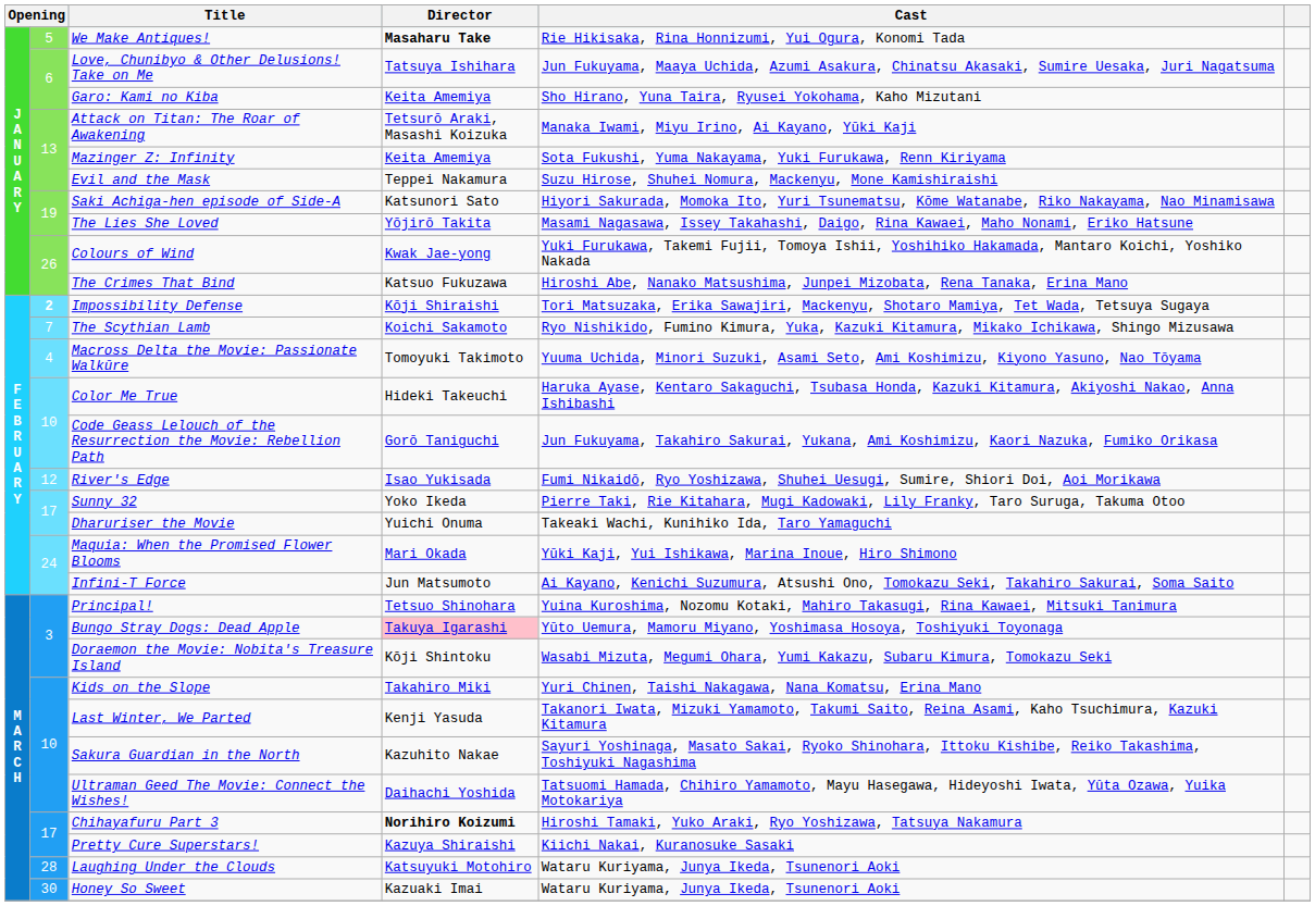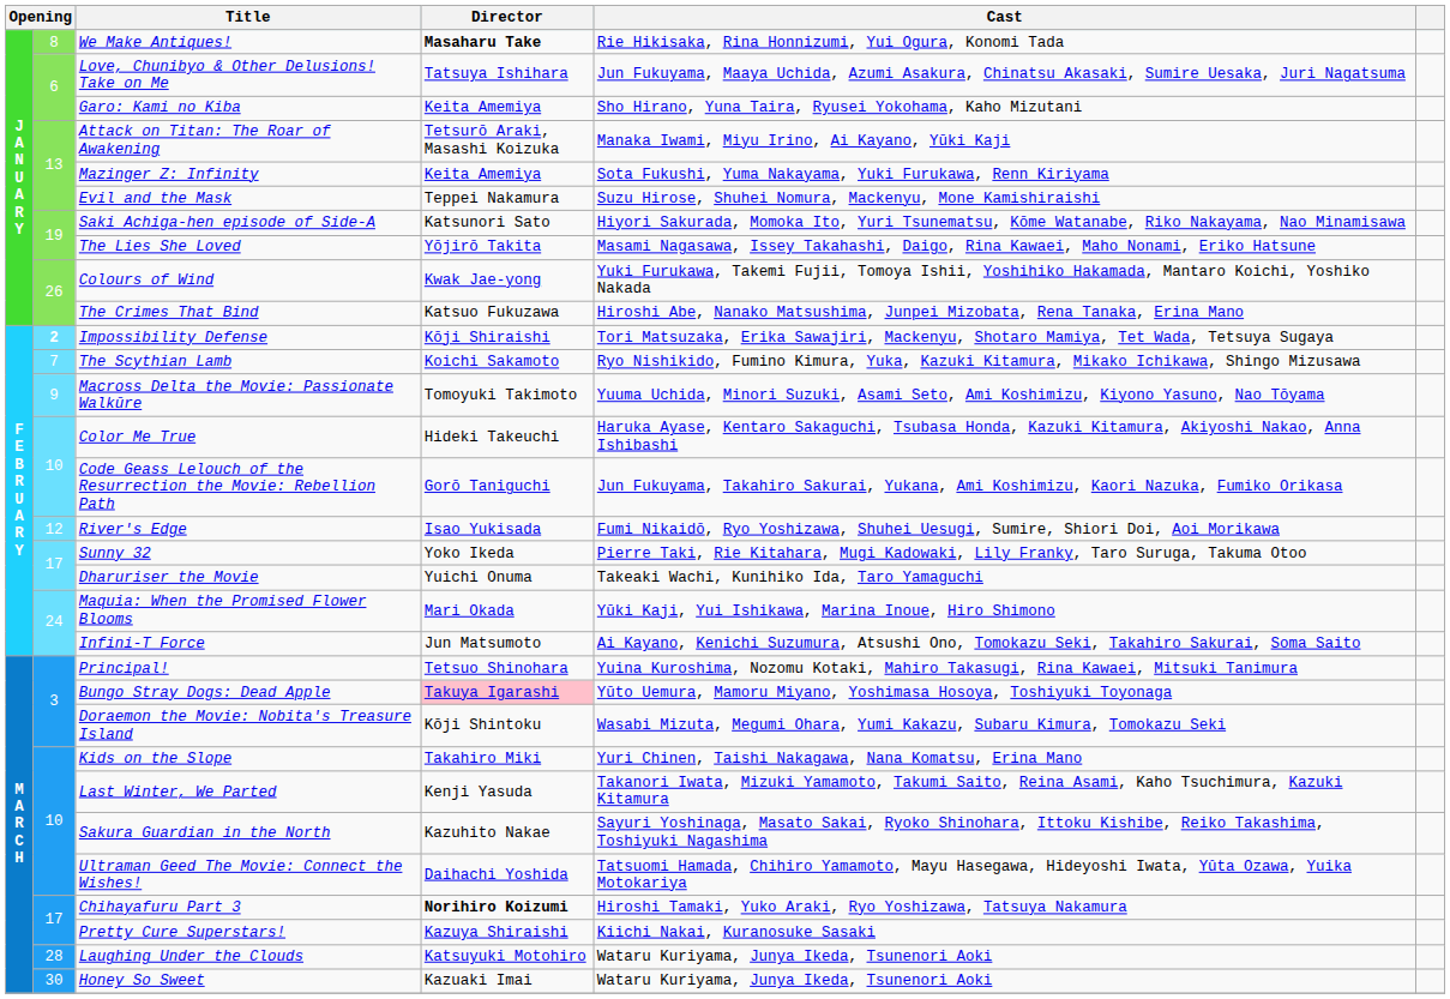 <table class="wikitable">
 <tr style="background:#b0e0e6; text-align:center;">
 <th colspan="2">Opening</th>
 <th style="width:24%;">Title</th>
 <th style="width:12%">Director</th>
 <th>Cast</th>
 <th style="width:2%;"></th>
 </tr>
 <tr>
 <th rowspan="10" style="text-align:center; background:#43DC31; color:white;">J<br>A<br>N<br>U<br>A<br>R<br>Y</th>
-<td rowspan="1" style="text-align:center; background:#88E35B; color:white;">5</td>
+<td rowspan="1" style="text-align:center; background:#88E35B; color:white;">8</td>
 <td><em><a href='#'>We Make Antiques!</a></em></td>
 <td><strong>Masaharu Take</strong></td>
 <td><a href='#'>Rie Hikisaka</a>, <a href='#'>Rina Honnizumi</a>, <a href='#'>Yui Ogura</a>, Konomi Tada</td>
 <td></td>
 </tr>
 <tr>
 <td rowspan="2" style="text-align:center; background:#88E35B; color:white;">6</td>
 <td><em><a href='#'>Love, Chunibyo & Other Delusions! Take on Me</a></em></td>
 <td><a href='#'>Tatsuya Ishihara</a></td>
 <td><a href='#'>Jun Fukuyama</a>, <a href='#'>Maaya Uchida</a>, <a href='#'>Azumi Asakura</a>, <a href='#'>Chinatsu Akasaki</a>, <a href='#'>Sumire Uesaka</a>, <a href='#'>Juri Nagatsuma</a></td>
 <td></td>
 </tr>
 <tr>
 <td><em><a href='#'>Garo: Kami no Kiba</a></em></td>
 <td><a href='#'>Keita Amemiya</a></td>
 <td><a href='#'>Sho Hirano</a>, <a href='#'>Yuna Taira</a>, <a href='#'>Ryusei Yokohama</a>, Kaho Mizutani</td>
 <td></td>
 </tr>
 <tr>
 <td rowspan="3" style="text-align:center; background:#88E35B; color:white;">13</td>
 <td><em><a href='#'>Attack on Titan: The Roar of Awakening</a></em></td>
 <td><a href='#'>Tetsurō Araki</a>, Masashi Koizuka</td>
 <td><a href='#'>Manaka Iwami</a>, <a href='#'>Miyu Irino</a>, <a href='#'>Ai Kayano</a>, <a href='#'>Yūki Kaji</a></td>
 <td></td>
 </tr>
 <tr>
 <td><em><a href='#'>Mazinger Z: Infinity</a></em></td>
 <td><a href='#'>Keita Amemiya</a></td>
 <td><a href='#'>Sota Fukushi</a>, <a href='#'>Yuma Nakayama</a>, <a href='#'>Yuki Furukawa</a>, <a href='#'>Renn Kiriyama</a></td>
 <td></td>
 </tr>
 <tr>
 <td><em><a href='#'>Evil and the Mask</a></em></td>
 <td>Teppei Nakamura</td>
 <td><a href='#'>Suzu Hirose</a>, <a href='#'>Shuhei Nomura</a>, <a href='#'>Mackenyu</a>, <a href='#'>Mone Kamishiraishi</a></td>
 <td></td>
 </tr>
 <tr>
 <td rowspan="2" style="text-align:center; background:#88E35B; color:white;">19</td>
 <td><em><a href='#'>Saki Achiga-hen episode of Side-A</a></em></td>
 <td>Katsunori Sato</td>
 <td><a href='#'>Hiyori Sakurada</a>, <a href='#'>Momoka Ito</a>, <a href='#'>Yuri Tsunematsu</a>, <a href='#'>Kōme Watanabe</a>, <a href='#'>Riko Nakayama</a>, <a href='#'>Nao Minamisawa</a></td>
 <td></td>
 </tr>
 <tr>
 <td><em><a href='#'>The Lies She Loved</a></em></td>
 <td><a href='#'>Yōjirō Takita</a></td>
 <td><a href='#'>Masami Nagasawa</a>, <a href='#'>Issey Takahashi</a>, <a href='#'>Daigo</a>, <a href='#'>Rina Kawaei</a>, <a href='#'>Maho Nonami</a>, <a href='#'>Eriko Hatsune</a></td>
 <td></td>
 </tr>
 <tr>
 <td rowspan="2" style="text-align:center; background:#88E35B; color:white;">26</td>
 <td><em><a href='#'>Colours of Wind</a></em></td>
 <td><a href='#'>Kwak Jae-yong</a></td>
 <td><a href='#'>Yuki Furukawa</a>, Takemi Fujii, Tomoya Ishii, <a href='#'>Yoshihiko Hakamada</a>, Mantaro Koichi, Yoshiko Nakada</td>
 <td></td>
 </tr>
 <tr>
 <td><em><a href='#'>The Crimes That Bind</a></em></td>
 <td>Katsuo Fukuzawa</td>
 <td><a href='#'>Hiroshi Abe</a>, <a href='#'>Nanako Matsushima</a>, <a href='#'>Junpei Mizobata</a>, <a href='#'>Rena Tanaka</a>, <a href='#'>Erina Mano</a></td>
 <td></td>
 </tr>
 <tr>
 <th rowspan="10" style="text-align:center; background:#1FD1FD; color:white;">F<br>E<br>B<br>R<br>U<br>A<br>R<br>Y</th>
 <td rowspan="1" style="text-align:center; background:#6BE0FE; color:white;"><strong>2</strong></td>
 <td><em><a href='#'>Impossibility Defense</a></em></td>
 <td><a href='#'>Kōji Shiraishi</a></td>
 <td><a href='#'>Tori Matsuzaka</a>, <a href='#'>Erika Sawajiri</a>, <a href='#'>Mackenyu</a>, <a href='#'>Shotaro Mamiya</a>, <a href='#'>Tet Wada</a>, Tetsuya Sugaya</td>
 <td></td>
 </tr>
 <tr>
 <td rowspan="1" style="text-align:center; background:#6BE0FE; color:white;">7</td>
 <td><em><a href='#'>The Scythian Lamb</a></em></td>
 <td><a href='#'>Koichi Sakamoto</a></td>
 <td><a href='#'>Ryo Nishikido</a>, Fumino Kimura, <a href='#'>Yuka</a>, <a href='#'>Kazuki Kitamura</a>, <a href='#'>Mikako Ichikawa</a>, Shingo Mizusawa</td>
 <td></td>
 </tr>
 <tr>
-<td rowspan="1" style="text-align:center; background:#6BE0FE; color:white;">4</td>
+<td rowspan="1" style="text-align:center; background:#6BE0FE; color:white;">9</td>
 <td><em><a href='#'>Macross Delta the Movie: Passionate Walkūre</a></em></td>
 <td>Tomoyuki Takimoto</td>
 <td><a href='#'>Yuuma Uchida</a>, <a href='#'>Minori Suzuki</a>, <a href='#'>Asami Seto</a>, <a href='#'>Ami Koshimizu</a>, <a href='#'>Kiyono Yasuno</a>, <a href='#'>Nao Tōyama</a></td>
 <td></td>
 </tr>
 <tr>
 <td rowspan="2" style="text-align:center; background:#6BE0FE; color:white;">10</td>
 <td><em><a href='#'>Color Me True</a></em></td>
 <td>Hideki Takeuchi</td>
 <td><a href='#'>Haruka Ayase</a>, <a href='#'>Kentaro Sakaguchi</a>, <a href='#'>Tsubasa Honda</a>, <a href='#'>Kazuki Kitamura</a>, <a href='#'>Akiyoshi Nakao</a>, <a href='#'>Anna Ishibashi</a></td>
 <td></td>
 </tr>
 <tr>
 <td><em><a href='#'>Code Geass Lelouch of the Resurrection the Movie: Rebellion Path</a></em></td>
 <td><a href='#'>Gorō Taniguchi</a></td>
 <td><a href='#'>Jun Fukuyama</a>, <a href='#'>Takahiro Sakurai</a>, <a href='#'>Yukana</a>, <a href='#'>Ami Koshimizu</a>, <a href='#'>Kaori Nazuka</a>, <a href='#'>Fumiko Orikasa</a></td>
 <td></td>
 </tr>
 <tr>
 <td rowspan="1" style="text-align:center; background:#6BE0FE; color:white;">12</td>
 <td><em><a href='#'>River's Edge</a></em></td>
 <td><a href='#'>Isao Yukisada</a></td>
 <td><a href='#'>Fumi Nikaidō</a>, <a href='#'>Ryo Yoshizawa</a>, <a href='#'>Shuhei Uesugi</a>, Sumire, Shiori Doi, <a href='#'>Aoi Morikawa</a></td>
 <td></td>
 </tr>
 <tr>
 <td rowspan="2" style="text-align:center; background:#6BE0FE; color:white;">17</td>
 <td><em><a href='#'>Sunny 32</a></em></td>
 <td>Yoko Ikeda</td>
 <td><a href='#'>Pierre Taki</a>, <a href='#'>Rie Kitahara</a>, <a href='#'>Mugi Kadowaki</a>, <a href='#'>Lily Franky</a>, Taro Suruga, Takuma Otoo</td>
 <td></td>
 </tr>
 <tr>
 <td><em><a href='#'>Dharuriser the Movie</a></em></td>
 <td>Yuichi Onuma</td>
 <td>Takeaki Wachi, Kunihiko Ida, <a href='#'>Taro Yamaguchi</a></td>
 <td></td>
 </tr>
 <tr>
 <td rowspan="2" style="text-align:center; background:#6BE0FE; color:white;">24</td>
 <td><em><a href='#'>Maquia: When the Promised Flower Blooms</a></em></td>
 <td><a href='#'>Mari Okada</a></td>
 <td><a href='#'>Yūki Kaji</a>, <a href='#'>Yui Ishikawa</a>, <a href='#'>Marina Inoue</a>, <a href='#'>Hiro Shimono</a></td>
 <td></td>
 </tr>
 <tr>
 <td><em><a href='#'>Infini-T Force</a></em></td>
 <td>Jun Matsumoto</td>
 <td><a href='#'>Ai Kayano</a>, <a href='#'>Kenichi Suzumura</a>, Atsushi Ono, <a href='#'>Tomokazu Seki</a>, <a href='#'>Takahiro Sakurai</a>, <a href='#'>Soma Saito</a></td>
 <td></td>
 </tr>
 <tr>
 <th rowspan="11" style="text-align:center; background:#0A7CCB; color:white;">M<br>A<br>R<br>C<br>H</th>
 <td rowspan="3" style="text-align:center; background:#219FF3; color:white;">3</td>
 <td><em><a href='#'>Principal!</a></em></td>
 <td><a href='#'>Tetsuo Shinohara</a></td>
 <td><a href='#'>Yuina Kuroshima</a>, Nozomu Kotaki, <a href='#'>Mahiro Takasugi</a>, <a href='#'>Rina Kawaei</a>, <a href='#'>Mitsuki Tanimura</a></td>
 <td></td>
 </tr>
 <tr>
 <td><em><a href='#'>Bungo Stray Dogs: Dead Apple</a></em></td>
 <td style="background: pink;"><a href='#'>Takuya Igarashi</a></td>
 <td><a href='#'>Yūto Uemura</a>, <a href='#'>Mamoru Miyano</a>, <a href='#'>Yoshimasa Hosoya</a>, <a href='#'>Toshiyuki Toyonaga</a></td>
 <td></td>
 </tr>
 <tr>
 <td><em><a href='#'>Doraemon the Movie: Nobita's Treasure Island</a></em></td>
 <td>Kōji Shintoku</td>
 <td><a href='#'>Wasabi Mizuta</a>, <a href='#'>Megumi Ohara</a>, <a href='#'>Yumi Kakazu</a>, <a href='#'>Subaru Kimura</a>, <a href='#'>Tomokazu Seki</a></td>
 <td></td>
 </tr>
 <tr>
 <td rowspan="4" style="text-align:center; background:#219FF3; color:white;">10</td>
 <td><em><a href='#'>Kids on the Slope</a></em></td>
 <td><a href='#'>Takahiro Miki</a></td>
 <td><a href='#'>Yuri Chinen</a>, <a href='#'>Taishi Nakagawa</a>, <a href='#'>Nana Komatsu</a>, <a href='#'>Erina Mano</a></td>
 <td></td>
 </tr>
 <tr>
 <td><em><a href='#'>Last Winter, We Parted</a></em></td>
 <td>Kenji Yasuda</td>
 <td><a href='#'>Takanori Iwata</a>, <a href='#'>Mizuki Yamamoto</a>, <a href='#'>Takumi Saito</a>, <a href='#'>Reina Asami</a>, Kaho Tsuchimura, <a href='#'>Kazuki Kitamura</a></td>
 <td></td>
 </tr>
 <tr>
 <td><em><a href='#'>Sakura Guardian in the North</a></em></td>
 <td>Kazuhito Nakae</td>
 <td><a href='#'>Sayuri Yoshinaga</a>, <a href='#'>Masato Sakai</a>, <a href='#'>Ryoko Shinohara</a>, <a href='#'>Ittoku Kishibe</a>, <a href='#'>Reiko Takashima</a>, <a href='#'>Toshiyuki Nagashima</a></td>
 <td></td>
 </tr>
 <tr>
 <td><em><a href='#'>Ultraman Geed The Movie: Connect the Wishes!</a></em></td>
 <td><a href='#'>Daihachi Yoshida</a></td>
 <td><a href='#'>Tatsuomi Hamada</a>, <a href='#'>Chihiro Yamamoto</a>, Mayu Hasegawa, Hideyoshi Iwata, <a href='#'>Yûta Ozawa</a>, <a href='#'>Yuika Motokariya</a></td>
 <td></td>
 </tr>
 <tr>
 <td rowspan="2" style="text-align:center; background:#219FF3; color:white;">17</td>
 <td><em><a href='#'>Chihayafuru Part 3</a></em></td>
 <td><strong>Norihiro Koizumi</strong></td>
 <td><a href='#'>Hiroshi Tamaki</a>, <a href='#'>Yuko Araki</a>, <a href='#'>Ryo Yoshizawa</a>, <a href='#'>Tatsuya Nakamura</a></td>
 <td></td>
 </tr>
 <tr>
 <td><em><a href='#'>Pretty Cure Superstars!</a></em></td>
 <td><a href='#'>Kazuya Shiraishi</a></td>
 <td><a href='#'>Kiichi Nakai</a>, <a href='#'>Kuranosuke Sasaki</a></td>
 <td></td>
 </tr>
 <tr>
 <td rowspan="1" style="text-align:center; background:#219FF3; color:white;">28</td>
 <td><em><a href='#'>Laughing Under the Clouds</a></em></td>
 <td><a href='#'>Katsuyuki Motohiro</a></td>
 <td>Wataru Kuriyama, <a href='#'>Junya Ikeda</a>, <a href='#'>Tsunenori Aoki</a></td>
 <td></td>
 </tr>
 <tr>
 <td rowspan="1" style="text-align:center; background:#219FF3; color:white;">30</td>
 <td><em><a href='#'>Honey So Sweet</a></em></td>
 <td>Kazuaki Imai</td>
 <td>Wataru Kuriyama, <a href='#'>Junya Ikeda</a>, <a href='#'>Tsunenori Aoki</a></td>
 <td></td>
 </tr>
 <tr>
 </tr>
 </table>
